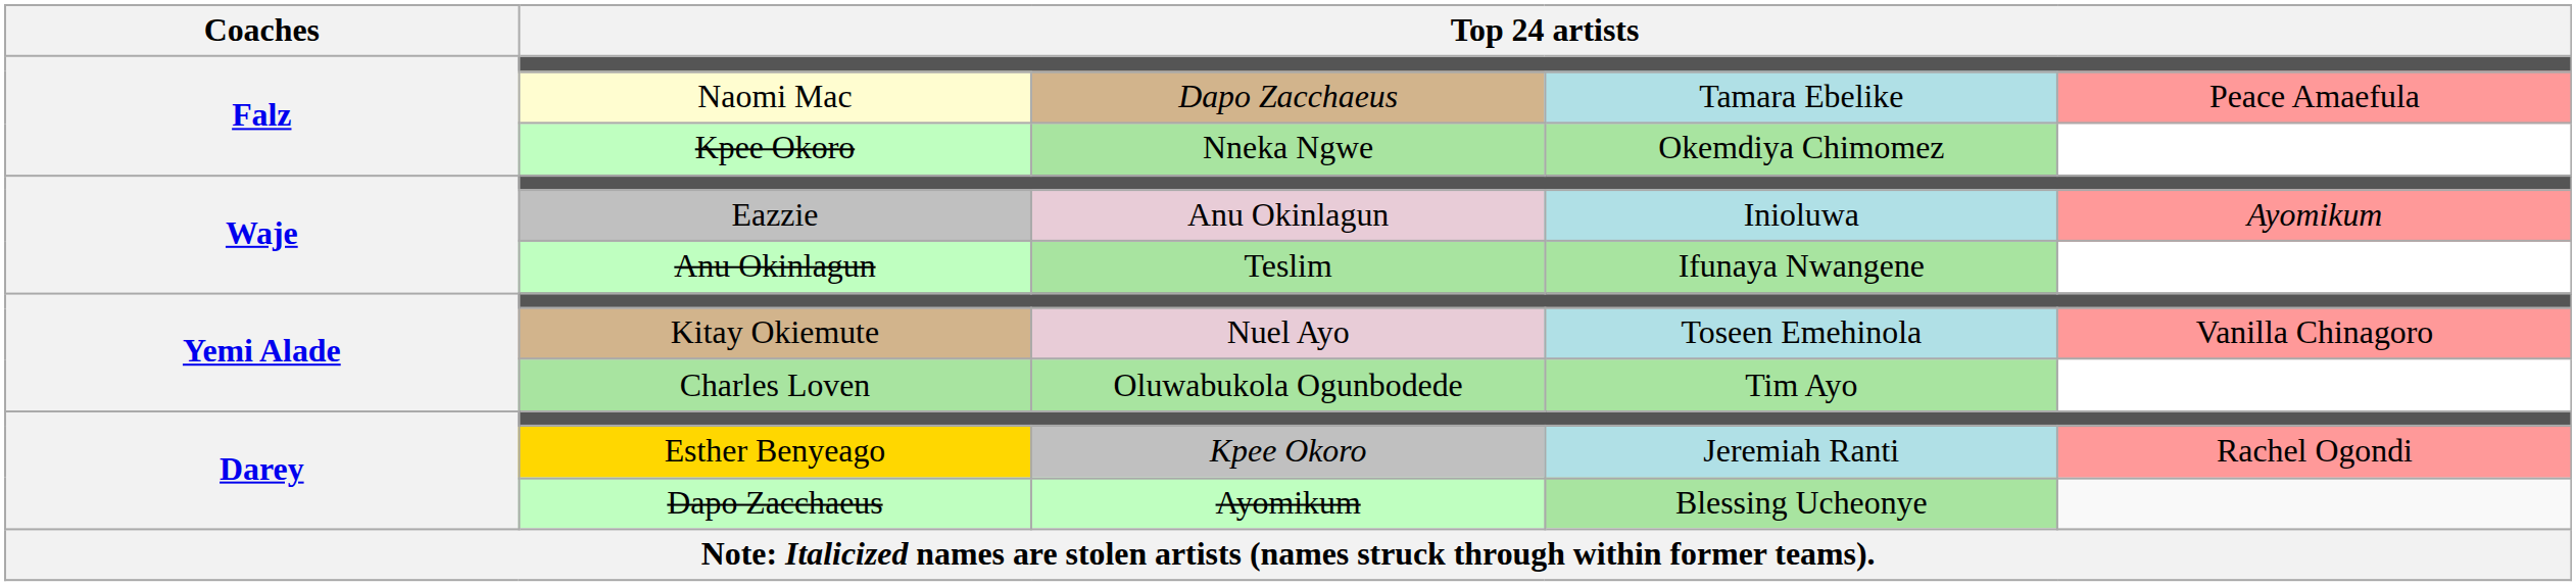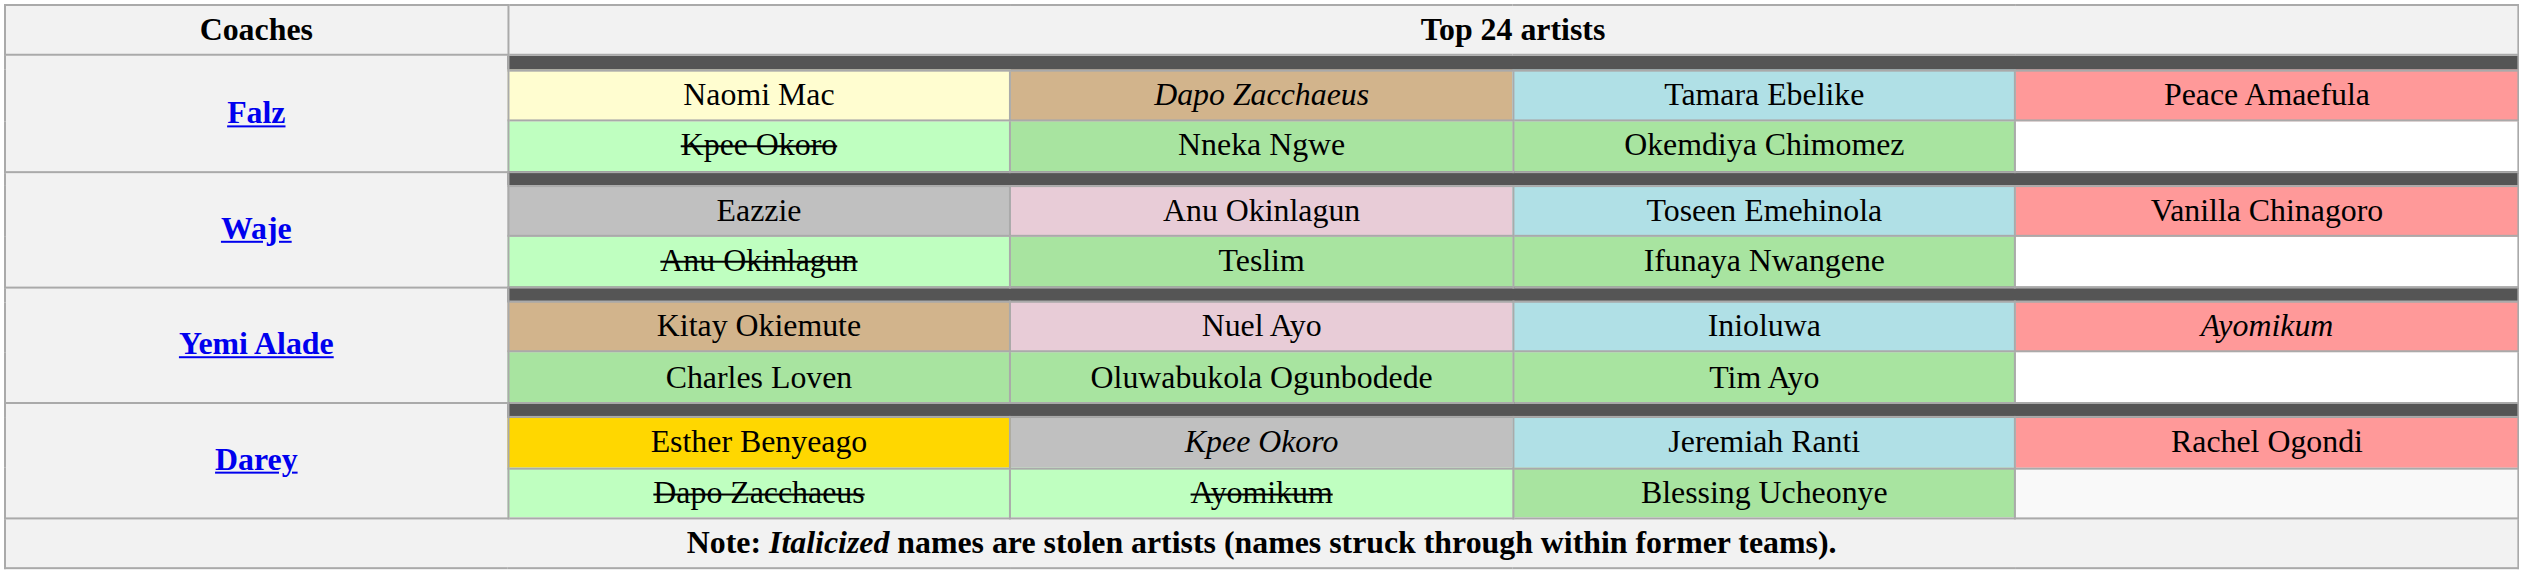 <table class="wikitable" style="text-align:center; width:100%">
 <tr>
 <th scope="col" style="width:20%">Coaches</th>
 <th colspan="4">Top 24 artists</th>
 </tr>
 <tr>
 <th rowspan="3"><a href='#'>Falz</a></th>
 <td colspan="4" style="background:#555"></td>
 </tr>
 <tr>
 <td style="background:#FFFDD0; width:15%">Naomi Mac</td>
 <td style="background:tan"><em>Dapo Zacchaeus</em></td>
 <td style="background:#b0e0e6; width:20%">Tamara Ebelike</td>
 <td style="background:#ff9999; width:20% ">Peace Amaefula</td>
 </tr>
 <tr>
 <td style="background:#BFFFC0;  width:20%"><s>Kpee Okoro</s></td>
 <td style="background:#A8E4A0; width:20%">Nneka Ngwe</td>
 <td style="background:#A8E4A0; width:20%">Okemdiya Chimomez</td>
 <td style="background:white"></td>
 </tr>
 <tr>
 <th rowspan="3"><a href='#'>Waje</a></th>
 <td colspan="4" style="background:#555"></td>
 </tr>
 <tr>
 <td style="background:silver">Eazzie</td>
 <td style="background:#E8CCD7">Anu Okinlagun</td>
-<td style="background:#b0e0e6; width:20% ">Inioluwa</td>
-<td style="background:#ff9999; width:20% "><em>Ayomikum</em></td>
+<td style="background:#b0e0e6; width:20%">Toseen Emehinola</td>
+<td style="background:#ff9999; width:20%">Vanilla Chinagoro</td>
 </tr>
 <tr>
 <td style="background:#BFFFC0;  width:20%"><s>Anu Okinlagun</s></td>
 <td style="background:#A8E4A0; width:20%">Teslim</td>
 <td style="background:#A8E4A0; width:20%">Ifunaya Nwangene</td>
 <td style="background:white"></td>
 </tr>
 <tr>
 <th rowspan="3"><a href='#'>Yemi Alade</a></th>
 <td colspan="4" style="background:#555"></td>
 </tr>
 <tr>
 <td style="background:tan">Kitay Okiemute</td>
 <td style="background:#E8CCD7">Nuel Ayo</td>
-<td style="background:#b0e0e6; width:20%">Toseen Emehinola</td>
-<td style="background:#ff9999; width:20%">Vanilla Chinagoro</td>
+<td style="background:#b0e0e6; width:20% ">Inioluwa</td>
+<td style="background:#ff9999; width:20% "><em>Ayomikum</em></td>
 </tr>
 <tr>
 <td style="background:#A8E4A0; width:20%">Charles Loven</td>
 <td style="background:#A8E4A0; width:20%">Oluwabukola Ogunbodede</td>
 <td style="background:#A8E4A0; width:20%">Tim Ayo</td>
 <td style="background:white"></td>
 </tr>
 <tr>
 <th rowspan="3"><a href='#'>Darey</a></th>
 <td colspan="4" style="background:#555"></td>
 </tr>
 <tr>
 <td style="background:gold">Esther Benyeago</td>
 <td style="background:silver"><em>Kpee Okoro</em></td>
 <td style="background:#b0e0e6; width:20%">Jeremiah Ranti</td>
 <td style="background:#ff9999; width:20%">Rachel Ogondi</td>
 </tr>
 <tr>
 <td style="background:#BFFFC0; width:20%"><s>Dapo Zacchaeus</s></td>
 <td style="background:#BFFFC0; width:20%"><s>Ayomikum</s></td>
 <td style="background:#A8E4A0; width:20%">Blessing Ucheonye</td>
 <td></td>
 </tr>
 <tr>
 <th colspan="5">Note: <em>Italicized</em> names are stolen artists (names struck through within former teams).</th>
 </tr>
 </table>
